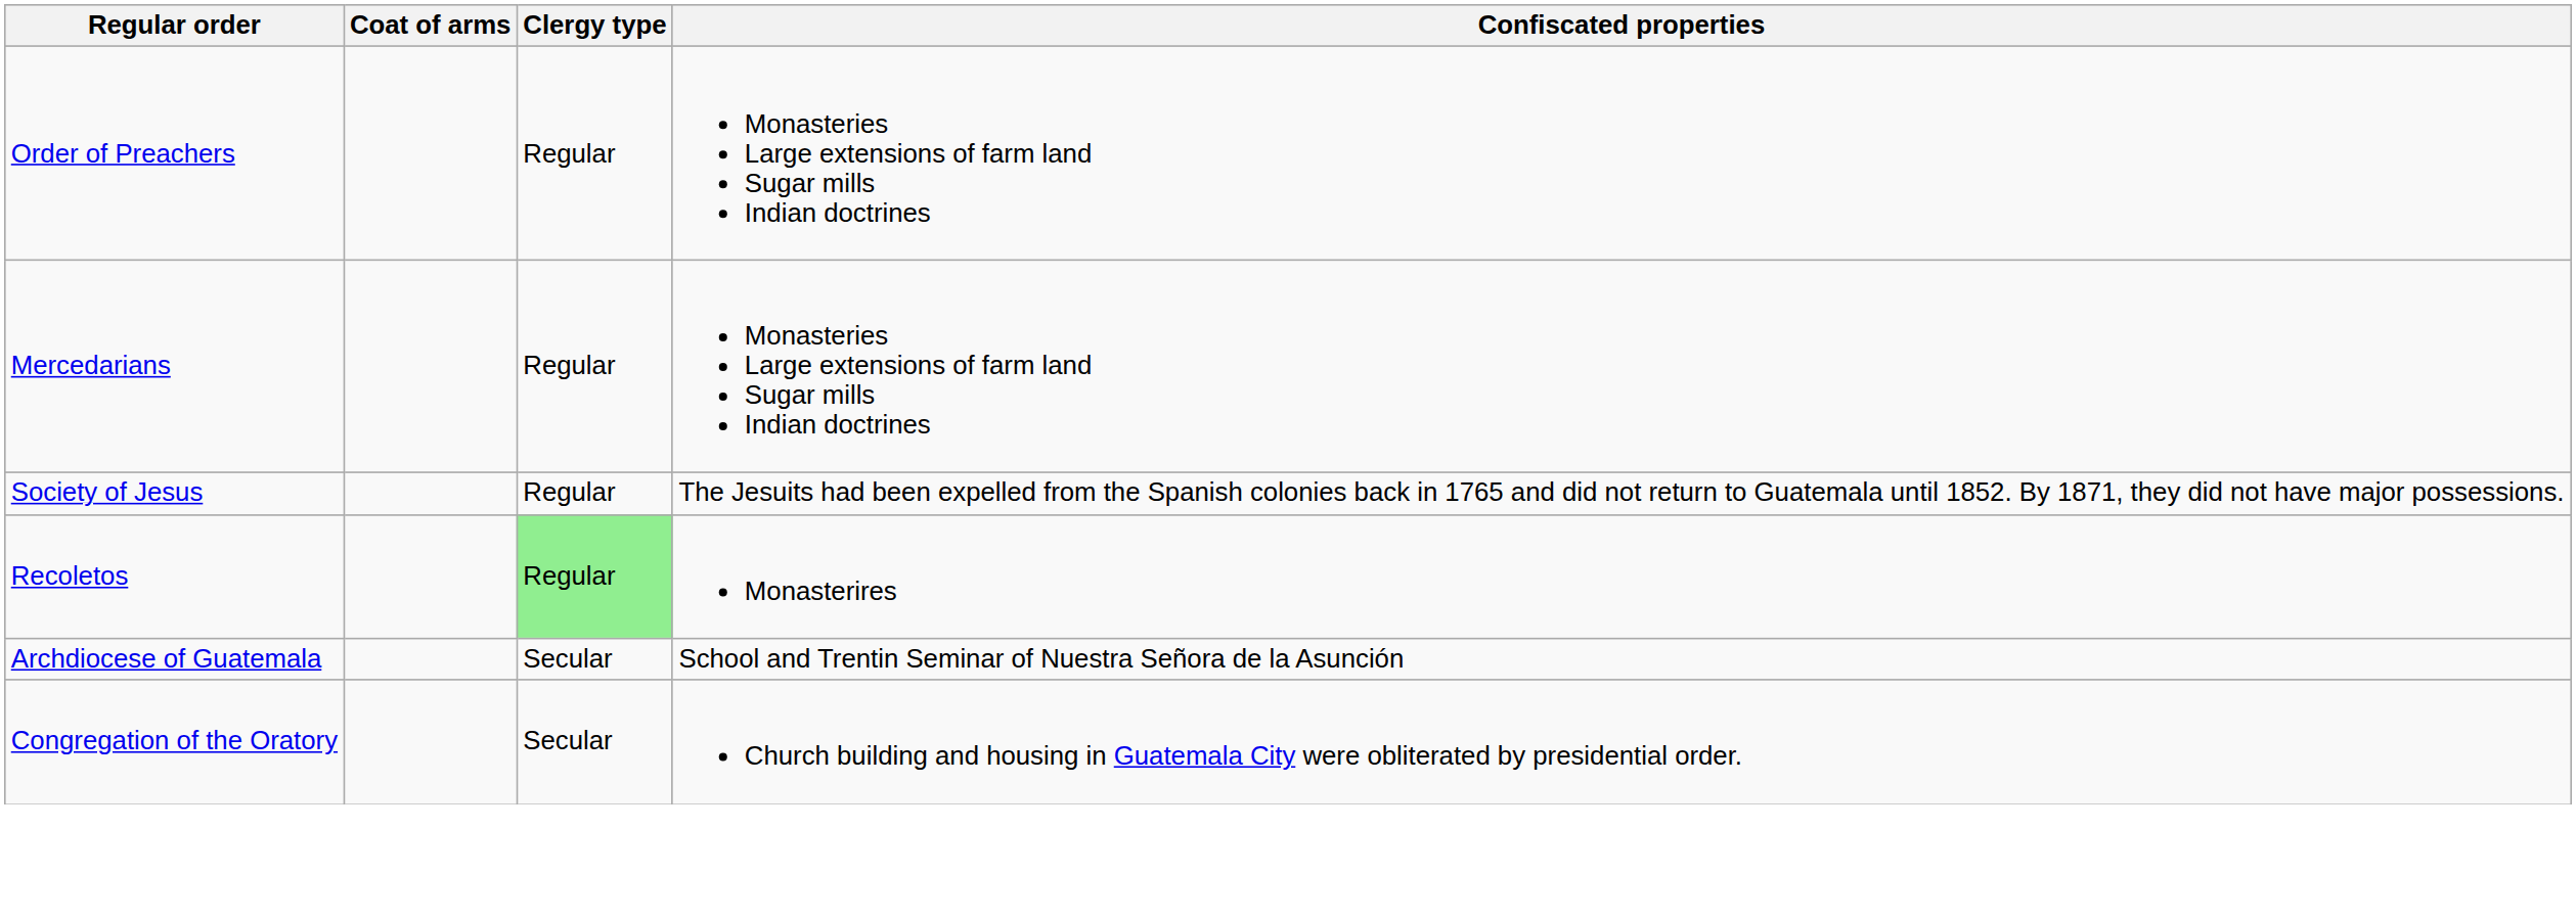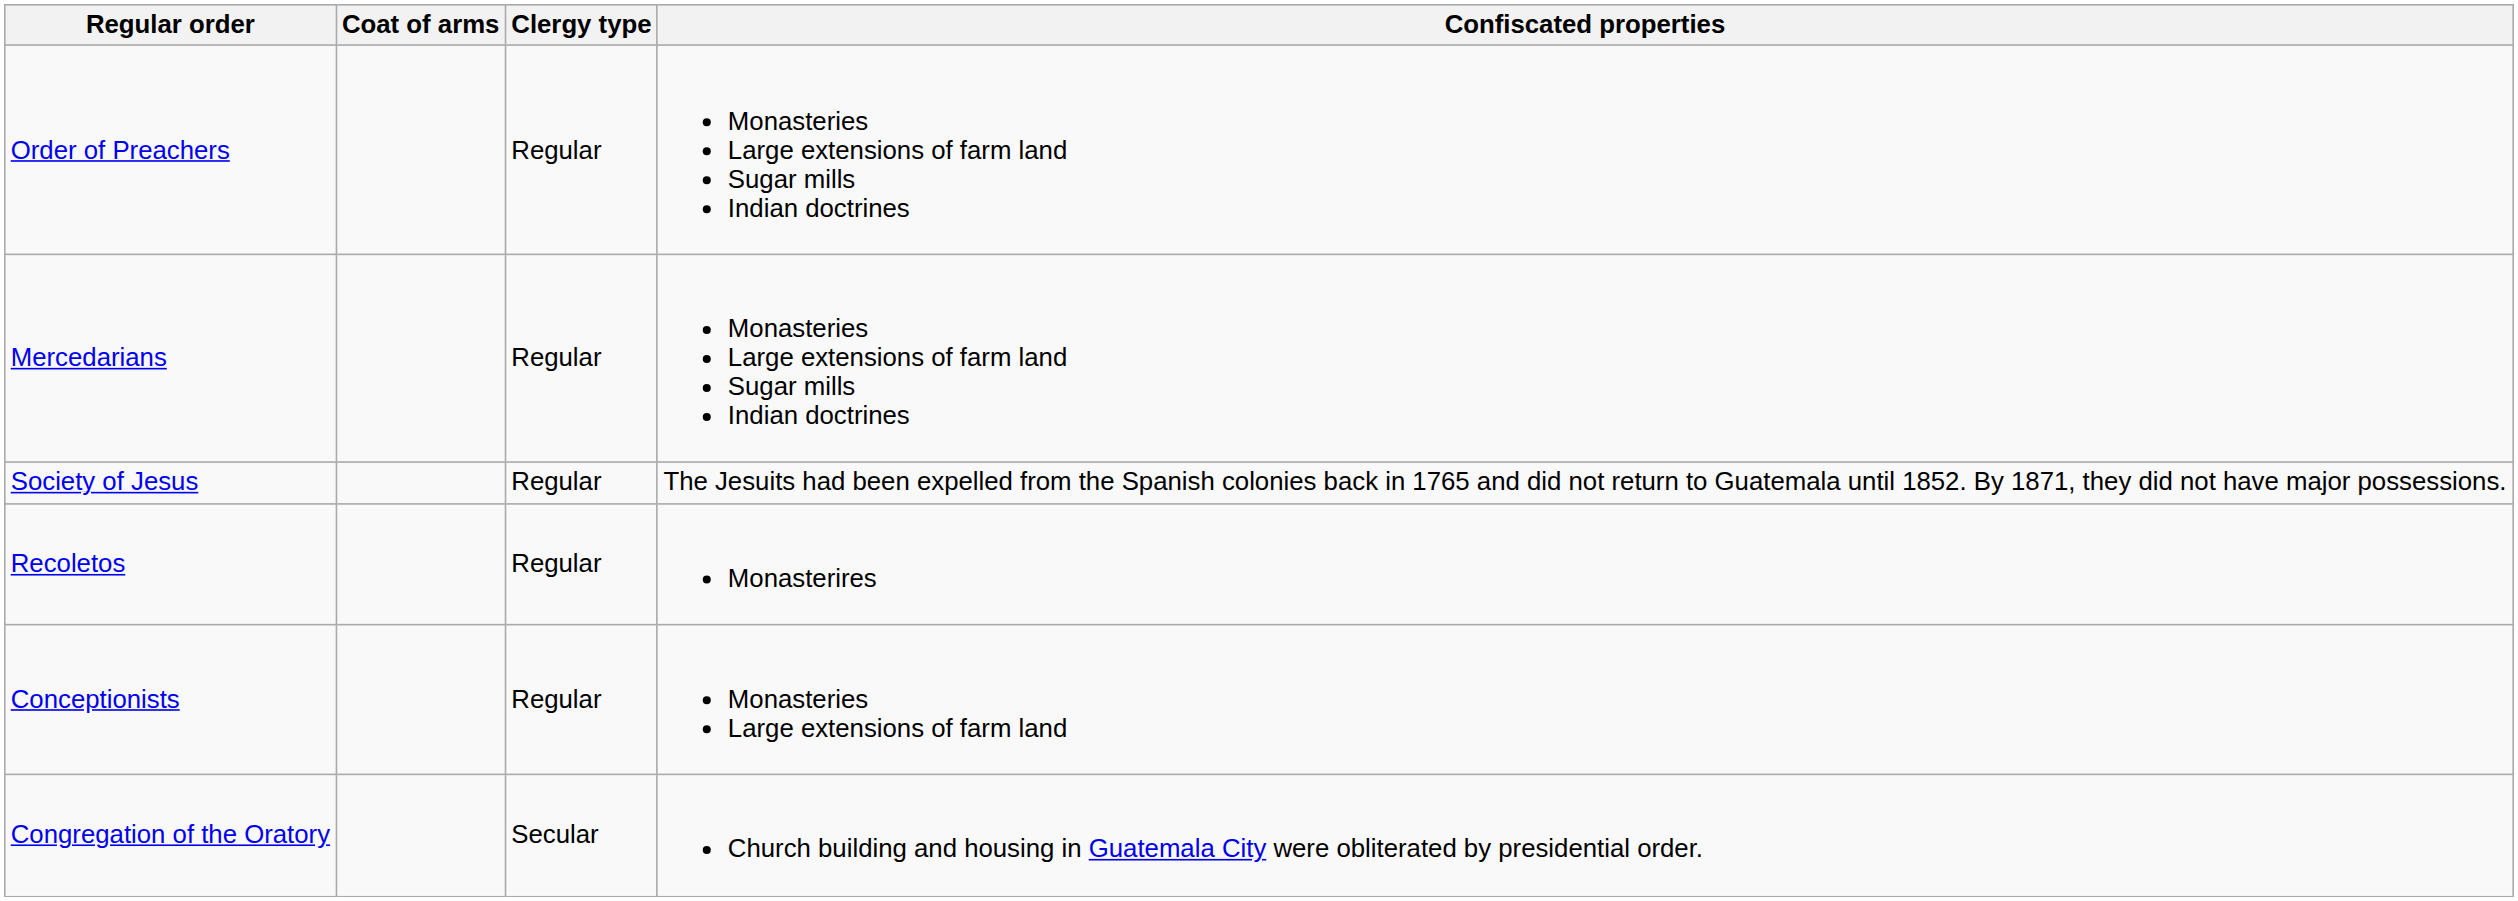 <table class="wikitable sortable">
 <tr>
 <th>Regular order</th>
 <th>Coat of arms</th>
 <th>Clergy type</th>
 <th>Confiscated properties</th>
 </tr>
 <tr>
 <td><a href='#'>Order of Preachers</a></td>
 <td></td>
 <td>Regular</td>
 <td><br><ul><li>Monasteries</li><li>Large extensions of farm land</li><li>Sugar mills</li><li>Indian doctrines</li></ul></td>
 </tr>
 <tr>
 <td><a href='#'>Mercedarians</a></td>
 <td></td>
 <td>Regular</td>
 <td><br><ul><li>Monasteries</li><li>Large extensions of farm land</li><li>Sugar mills</li><li>Indian doctrines</li></ul></td>
 </tr>
 <tr>
 <td><a href='#'>Society of Jesus</a></td>
 <td></td>
 <td>Regular</td>
 <td>The Jesuits had been expelled from the Spanish colonies back in 1765 and did not return to Guatemala until 1852.  By 1871, they did not have major possessions.</td>
 </tr>
 <tr>
 <td><a href='#'>Recoletos</a></td>
 <td></td>
-<td style="background: lightgreen;">Regular</td>
+<td>Regular</td>
 <td><br><ul><li>Monasterires</li></ul></td>
 </tr>
 <tr>
-<td><a href='#'>Archdiocese of Guatemala</a></td>
+<td><a href='#'>Conceptionists</a></td>
 <td></td>
-<td>Secular</td>
-<td>School and Trentin Seminar of Nuestra Señora de la Asunción</td>
+<td>Regular</td>
+<td><br><ul><li>Monasteries</li><li>Large extensions of farm land</li></ul></td>
 </tr>
 <tr>
 <td><a href='#'>Congregation of the Oratory</a></td>
 <td></td>
 <td>Secular</td>
 <td><br><ul><li>Church building and housing in <a href='#'>Guatemala City</a> were obliterated by presidential order.</li></ul></td>
 </tr>
 </table>
